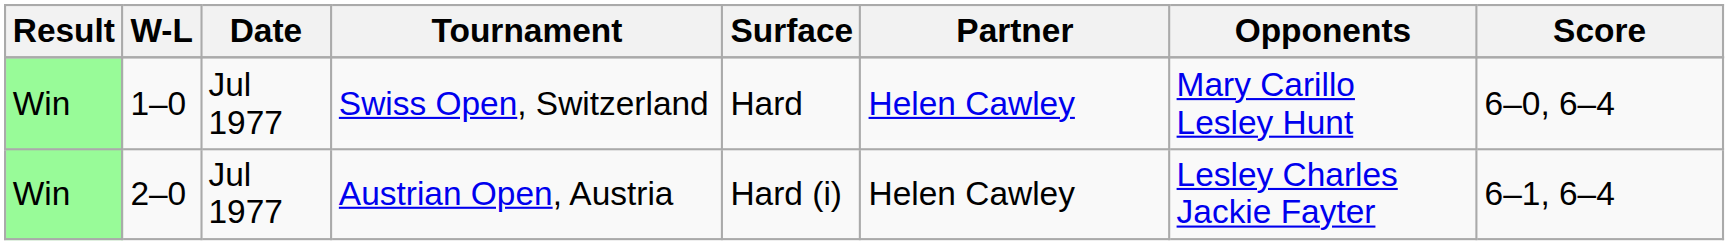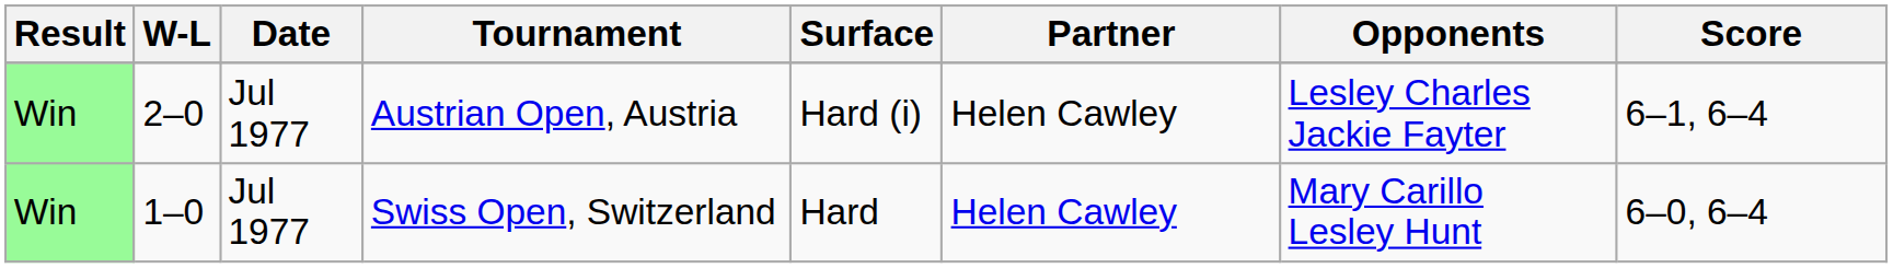 <table class="sortable wikitable">
 <tr>
 <th>Result</th>
 <th style="width:30px" class="unsortable">W-L</th>
 <th style="width:55px">Date</th>
 <th style="width:180px">Tournament</th>
 <th style="width:50px">Surface</th>
 <th style="width:140px">Partner</th>
 <th style="width:140px">Opponents</th>
 <th style="width:110px" class="unsortable">Score</th>
 </tr>
 <tr>
 </tr>
 <tr>
 <td style="background:#98fb98;">Win</td>
+<td>2–0</td>
+<td>Jul 1977</td>
+<td><a href='#'>Austrian Open</a>, Austria</td>
+<td>Hard (i)</td>
+<td> Helen Cawley</td>
+<td> <a href='#'>Lesley Charles</a> <br>  <a href='#'>Jackie Fayter</a></td>
+<td>6–1, 6–4</td>
+</tr>
+<tr>
+<td style="background:#98fb98;">Win</td>
 <td>1–0</td>
 <td>Jul 1977</td>
 <td><a href='#'>Swiss Open</a>, Switzerland</td>
 <td>Hard</td>
 <td> <a href='#'>Helen Cawley</a></td>
 <td> <a href='#'>Mary Carillo</a> <br>  <a href='#'>Lesley Hunt</a></td>
 <td>6–0, 6–4</td>
 </tr>
-<tr>
-<td style="background:#98fb98;">Win</td>
-<td>2–0</td>
-<td>Jul 1977</td>
-<td><a href='#'>Austrian Open</a>, Austria</td>
-<td>Hard (i)</td>
-<td> Helen Cawley</td>
-<td> <a href='#'>Lesley Charles</a> <br>  <a href='#'>Jackie Fayter</a></td>
-<td>6–1, 6–4</td>
-</tr>
 </table>
